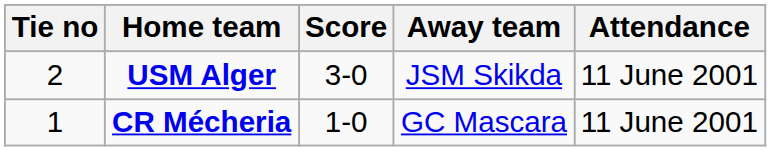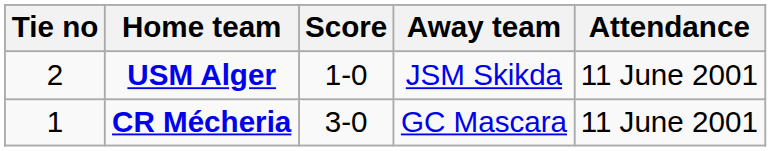 <table class="wikitable" style="text-align:center">
 <tr>
 <th>Tie no</th>
 <th>Home team</th>
 <th>Score</th>
 <th>Away team</th>
 <th>Attendance</th>
 </tr>
 <tr>
 <td>2</td>
 <td><strong><a href='#'>USM Alger</a></strong></td>
-<td>3-0</td>
+<td>1-0</td>
 <td><a href='#'>JSM Skikda</a></td>
 <td>11 June 2001</td>
 </tr>
 <tr>
 <td>1</td>
 <td><strong><a href='#'>CR Mécheria</a></strong></td>
-<td>1-0</td>
+<td>3-0</td>
 <td><a href='#'>GC Mascara</a></td>
 <td>11 June 2001</td>
 </tr>
 </table>
